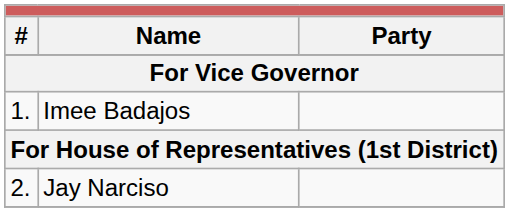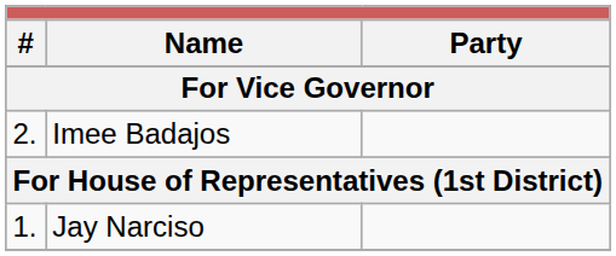 <table class="wikitable" style="font-size:90%">
 <tr>
 <td colspan="5" bgcolor="#CD5C5C"></td>
 </tr>
 <tr>
 <th>#</th>
 <th width=150px>Name</th>
 <th colspan=2 width=110px>Party</th>
 </tr>
 <tr>
 </tr>
 <tr>
 <th colspan=5>For Vice Governor</th>
 </tr>
 <tr>
-<td>1.</td>
+<td>2.</td>
 <td>Imee Badajos</td>
 <td></td>
 </tr>
 <tr>
 <th colspan="5">For House of Representatives (1st District)</th>
 </tr>
 <tr>
-<td>2.</td>
+<td>1.</td>
 <td>Jay Narciso</td>
 <td></td>
 </tr>
 <tr>
 </tr>
 </table>
